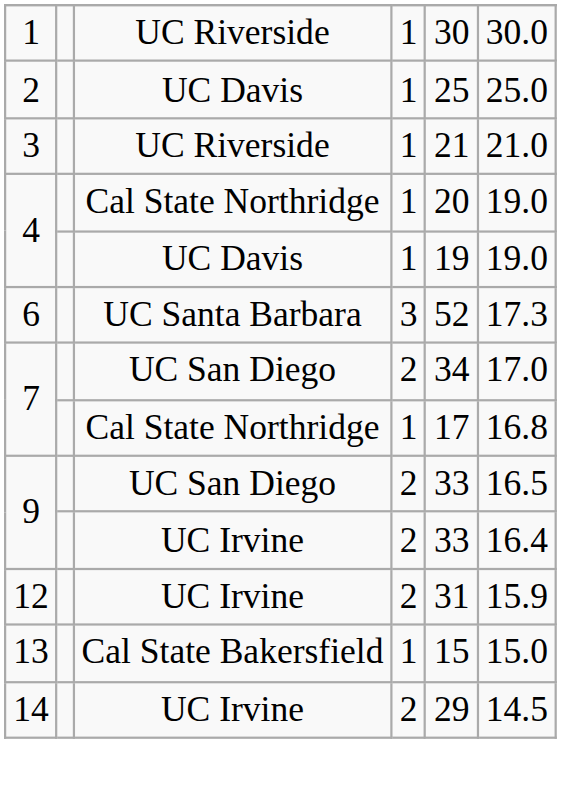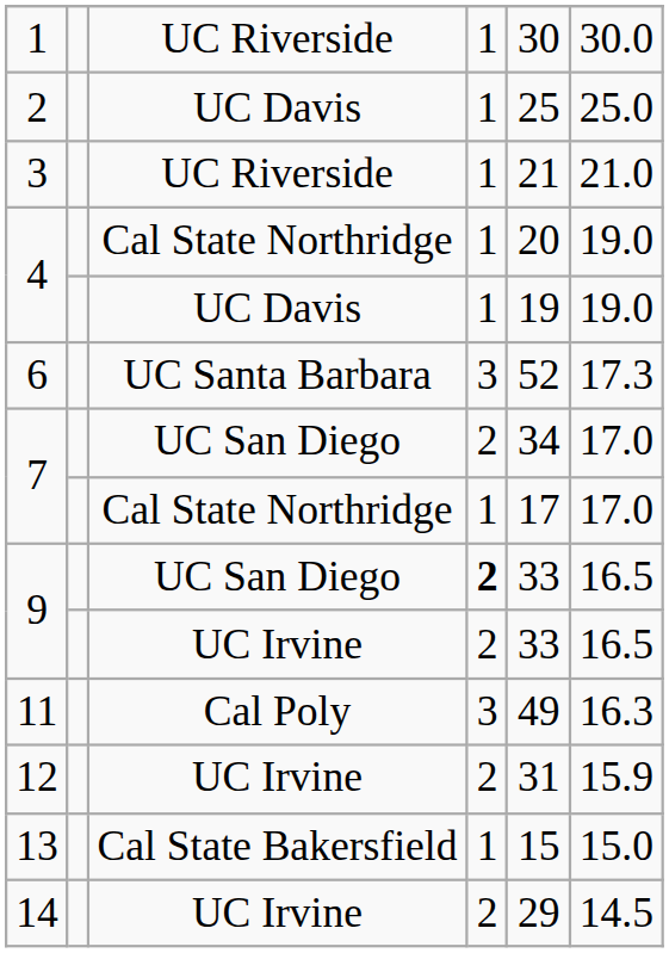 <table class="wikitable sortable" style="text-align:center">
 <tr>
 </tr>
 <tr>
 <td>1</td>
 <td></td>
 <td>UC Riverside</td>
 <td>1</td>
 <td>30</td>
 <td>30.0</td>
 </tr>
 <tr>
 <td>2</td>
 <td></td>
 <td>UC Davis</td>
 <td>1</td>
 <td>25</td>
 <td>25.0</td>
 </tr>
 <tr>
 <td>3</td>
 <td></td>
 <td>UC Riverside</td>
 <td>1</td>
 <td>21</td>
 <td>21.0</td>
 </tr>
 <tr>
 <td rowspan="2">4</td>
 <td></td>
 <td>Cal State Northridge</td>
 <td>1</td>
 <td>20</td>
 <td>19.0</td>
 </tr>
 <tr>
 <td></td>
 <td>UC Davis</td>
 <td>1</td>
 <td>19</td>
 <td>19.0</td>
 </tr>
 <tr>
 <td>6</td>
 <td></td>
 <td>UC Santa Barbara</td>
 <td>3</td>
 <td>52</td>
 <td>17.3</td>
 </tr>
 <tr>
 <td rowspan="2">7</td>
 <td></td>
 <td>UC San Diego</td>
 <td>2</td>
 <td>34</td>
 <td>17.0</td>
 </tr>
 <tr>
 <td></td>
 <td>Cal State Northridge</td>
 <td>1</td>
 <td>17</td>
-<td>16.8</td>
+<td>17.0</td>
 </tr>
 <tr>
 <td rowspan="2">9</td>
 <td></td>
 <td>UC San Diego</td>
-<td>2</td>
+<td><strong>2</strong></td>
 <td>33</td>
 <td>16.5</td>
 </tr>
 <tr>
 <td></td>
 <td>UC Irvine</td>
 <td>2</td>
 <td>33</td>
-<td>16.4</td>
+<td>16.5</td>
+</tr>
+<tr>
+<td>11</td>
+<td></td>
+<td>Cal Poly</td>
+<td>3</td>
+<td>49</td>
+<td>16.3</td>
 </tr>
 <tr>
 <td>12</td>
 <td></td>
 <td>UC Irvine</td>
 <td>2</td>
 <td>31</td>
 <td>15.9</td>
 </tr>
 <tr>
 <td>13</td>
 <td></td>
 <td>Cal State Bakersfield</td>
 <td>1</td>
 <td>15</td>
 <td>15.0</td>
 </tr>
 <tr>
 <td>14</td>
 <td></td>
 <td>UC Irvine</td>
 <td>2</td>
 <td>29</td>
 <td>14.5</td>
 </tr>
 </table>
